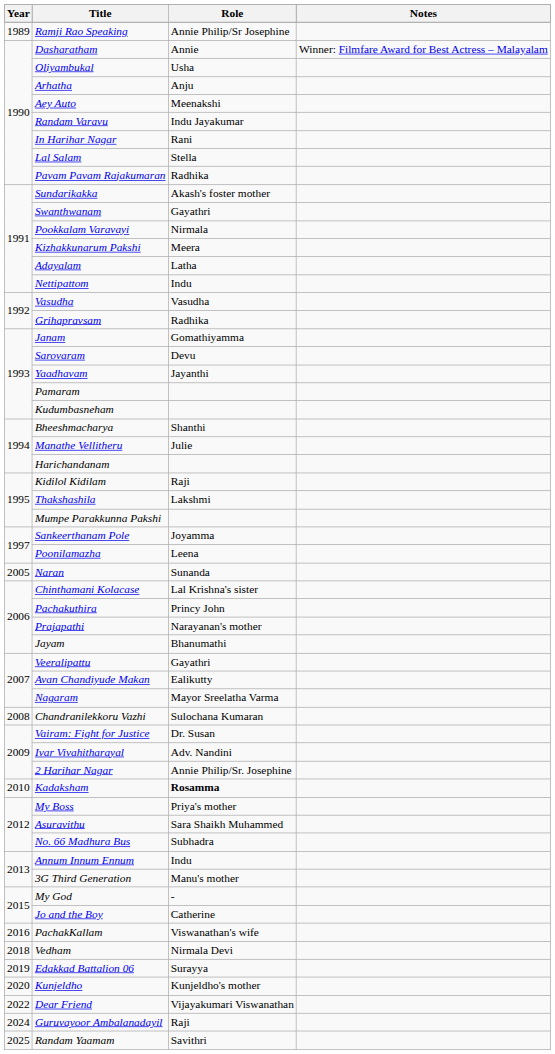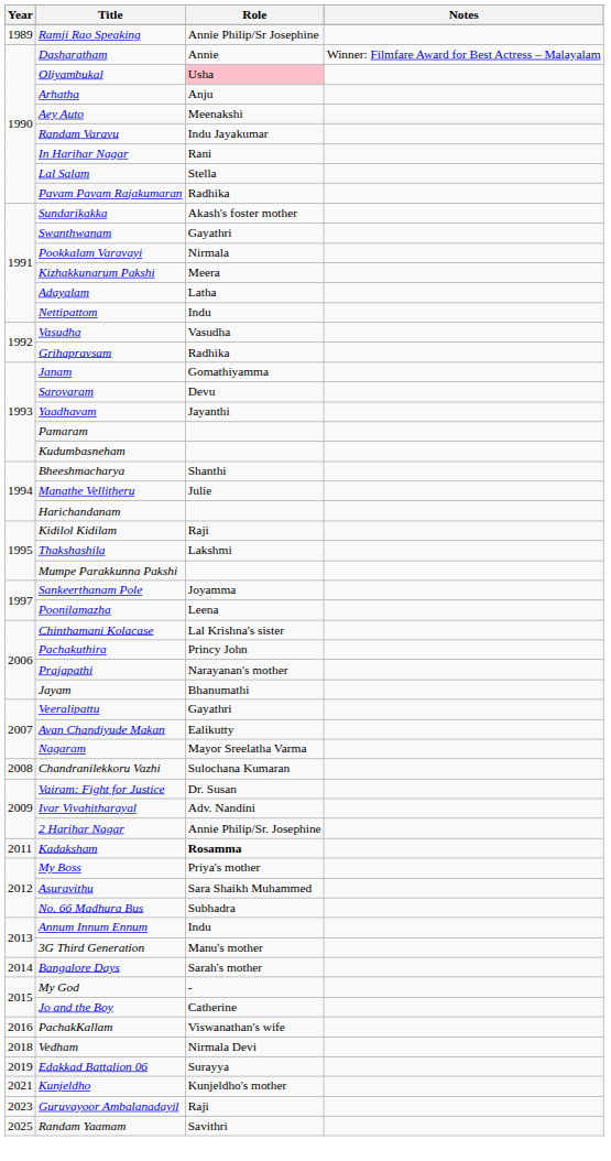 <table class="wikitable sortable">
 <tr style="background:#000;">
 <th>Year</th>
 <th>Title</th>
 <th>Role</th>
 <th class=unsortable>Notes</th>
 </tr>
 <tr>
 <td>1989</td>
 <td><em><a href='#'>Ramji Rao Speaking</a></em></td>
 <td>Annie Philip/Sr Josephine</td>
 <td></td>
 </tr>
 <tr>
 <td rowspan="8">1990</td>
 <td><em><a href='#'>Dasharatham</a></em></td>
 <td>Annie</td>
 <td>Winner: <a href='#'>Filmfare Award for Best Actress – Malayalam</a></td>
 </tr>
 <tr>
 <td><em><a href='#'>Oliyambukal</a></em></td>
-<td>Usha</td>
+<td style="background: pink;">Usha</td>
 <td></td>
 </tr>
 <tr>
 <td><em><a href='#'>Arhatha</a></em></td>
 <td>Anju</td>
 <td></td>
 </tr>
 <tr>
 <td><em><a href='#'>Aey Auto</a></em></td>
 <td>Meenakshi</td>
 <td></td>
 </tr>
 <tr>
 <td><em><a href='#'>Randam Varavu</a></em></td>
 <td>Indu Jayakumar</td>
 <td></td>
 </tr>
 <tr>
 <td><em><a href='#'>In Harihar Nagar</a></em></td>
 <td>Rani</td>
 <td></td>
 </tr>
 <tr>
 <td><em><a href='#'>Lal Salam</a></em></td>
 <td>Stella</td>
 <td></td>
 </tr>
 <tr>
 <td><em><a href='#'>Pavam Pavam Rajakumaran</a></em></td>
 <td>Radhika</td>
 <td></td>
 </tr>
 <tr>
 <td rowspan="6">1991</td>
 <td><em><a href='#'>Sundarikakka</a></em></td>
 <td>Akash's foster mother</td>
 <td></td>
 </tr>
 <tr>
 <td><em><a href='#'>Swanthwanam</a></em></td>
 <td>Gayathri</td>
 <td></td>
 </tr>
 <tr>
 <td><em><a href='#'>Pookkalam Varavayi</a></em></td>
 <td>Nirmala</td>
 <td></td>
 </tr>
 <tr>
 <td><em><a href='#'>Kizhakkunarum Pakshi</a></em></td>
 <td>Meera</td>
 <td></td>
 </tr>
 <tr>
 <td><em><a href='#'>Adayalam</a></em></td>
 <td>Latha</td>
 <td></td>
 </tr>
 <tr>
 <td><em><a href='#'>Nettipattom</a></em></td>
 <td>Indu</td>
 <td></td>
 </tr>
 <tr>
 <td rowspan="2">1992</td>
 <td><em><a href='#'>Vasudha</a></em></td>
 <td>Vasudha</td>
 <td></td>
 </tr>
 <tr>
 <td><em><a href='#'>Grihapravsam</a></em></td>
 <td>Radhika</td>
 <td></td>
 </tr>
 <tr>
 <td rowspan="5">1993</td>
 <td><em><a href='#'>Janam</a></em></td>
 <td>Gomathiyamma</td>
 <td></td>
 </tr>
 <tr>
 <td><em><a href='#'>Sarovaram</a></em></td>
 <td>Devu</td>
 <td></td>
 </tr>
 <tr>
 <td><em><a href='#'>Yaadhavam</a></em></td>
 <td>Jayanthi</td>
 <td></td>
 </tr>
 <tr>
 <td><em>Pamaram</em></td>
 <td></td>
 <td></td>
 </tr>
 <tr>
 <td><em>Kudumbasneham</em></td>
 <td></td>
 <td></td>
 </tr>
 <tr>
 <td rowspan="3">1994</td>
 <td><em>Bheeshmacharya</em></td>
 <td>Shanthi</td>
 <td></td>
 </tr>
 <tr>
 <td><em><a href='#'>Manathe Vellitheru</a></em></td>
 <td>Julie</td>
 <td></td>
 </tr>
 <tr>
 <td><em>Harichandanam</em></td>
 <td></td>
 <td></td>
 </tr>
 <tr>
 <td rowspan="3">1995</td>
 <td><em>Kidilol Kidilam</em></td>
 <td>Raji</td>
 <td></td>
 </tr>
 <tr>
 <td><em><a href='#'>Thakshashila</a></em></td>
 <td>Lakshmi</td>
 <td></td>
 </tr>
 <tr>
 <td><em>Mumpe Parakkunna Pakshi</em></td>
 <td></td>
 <td></td>
 </tr>
 <tr>
 <td rowspan="2">1997</td>
 <td><em><a href='#'>Sankeerthanam Pole</a></em></td>
 <td>Joyamma</td>
 <td></td>
 </tr>
 <tr>
 <td><em><a href='#'>Poonilamazha</a></em></td>
 <td>Leena</td>
 <td></td>
 </tr>
 <tr>
-<td rowspan="1">2005</td>
-<td><em><a href='#'>Naran</a></em></td>
-<td>Sunanda</td>
-<td></td>
-</tr>
-<tr>
 <td rowspan="4">2006</td>
 <td><em><a href='#'>Chinthamani Kolacase</a></em></td>
 <td>Lal Krishna's sister</td>
 <td></td>
 </tr>
 <tr>
 <td><em><a href='#'>Pachakuthira</a></em></td>
 <td>Princy John</td>
 <td></td>
 </tr>
 <tr>
 <td><em><a href='#'>Prajapathi</a></em></td>
 <td>Narayanan's mother</td>
 <td></td>
 </tr>
 <tr>
 <td><em>Jayam</em></td>
 <td>Bhanumathi</td>
 <td></td>
 </tr>
 <tr>
 <td rowspan="3">2007</td>
 <td><em><a href='#'>Veeralipattu</a></em></td>
 <td>Gayathri</td>
 <td></td>
 </tr>
 <tr>
 <td><em><a href='#'>Avan Chandiyude Makan</a></em></td>
 <td>Ealikutty</td>
 <td></td>
 </tr>
 <tr>
 <td><em><a href='#'>Nagaram</a></em></td>
 <td>Mayor Sreelatha Varma</td>
 <td></td>
 </tr>
 <tr>
 <td>2008</td>
 <td><em>Chandranilekkoru Vazhi</em></td>
 <td>Sulochana Kumaran</td>
 <td></td>
 </tr>
 <tr>
 <td rowspan="3">2009</td>
 <td><em><a href='#'>Vairam: Fight for Justice</a></em></td>
 <td>Dr. Susan</td>
 <td></td>
 </tr>
 <tr>
 <td><em><a href='#'>Ivar Vivahitharayal</a></em></td>
 <td>Adv. Nandini</td>
 <td></td>
 </tr>
 <tr>
 <td><em><a href='#'>2 Harihar Nagar</a></em></td>
 <td>Annie Philip/Sr. Josephine</td>
 <td></td>
 </tr>
 <tr>
-<td>2010</td>
+<td>2011</td>
 <td><em><a href='#'>Kadaksham</a></em></td>
 <td><strong>Rosamma</strong></td>
 <td></td>
 </tr>
 <tr>
 <td rowspan="3">2012</td>
 <td><em><a href='#'>My Boss</a></em></td>
 <td>Priya's mother</td>
 <td></td>
 </tr>
 <tr>
 <td><em><a href='#'>Asuravithu</a></em></td>
 <td>Sara Shaikh Muhammed</td>
 <td></td>
 </tr>
 <tr>
 <td><em><a href='#'>No. 66 Madhura Bus</a></em></td>
 <td>Subhadra</td>
 <td></td>
 </tr>
 <tr>
 <td rowspan="2">2013</td>
 <td><em><a href='#'>Annum Innum Ennum</a></em></td>
 <td>Indu</td>
 <td></td>
 </tr>
 <tr>
 <td><em>3G Third Generation</em></td>
 <td>Manu's mother</td>
 <td></td>
 </tr>
 <tr>
+<td>2014</td>
+<td><em><a href='#'>Bangalore Days</a></em></td>
+<td>Sarah's mother</td>
+<td></td>
+</tr>
+<tr>
 <td rowspan="2">2015</td>
 <td><em>My God</em></td>
 <td>-</td>
 <td></td>
 </tr>
 <tr>
 <td><em><a href='#'>Jo and the Boy</a></em></td>
 <td>Catherine</td>
 <td></td>
 </tr>
 <tr>
 <td>2016</td>
 <td><em>PachakKallam</em></td>
 <td>Viswanathan's wife</td>
 <td></td>
 </tr>
 <tr>
 <td>2018</td>
 <td><em>Vedham</em></td>
 <td>Nirmala Devi</td>
 <td></td>
 </tr>
 <tr>
 <td>2019</td>
 <td><em><a href='#'>Edakkad Battalion 06</a></em></td>
 <td>Surayya</td>
 <td></td>
 </tr>
 <tr>
-<td>2020</td>
+<td>2021</td>
 <td><em><a href='#'>Kunjeldho</a></em></td>
 <td>Kunjeldho's mother</td>
 <td></td>
 </tr>
 <tr>
-<td>2022</td>
-<td><em><a href='#'>Dear Friend</a></em></td>
-<td>Vijayakumari Viswanathan</td>
-<td></td>
-</tr>
-<tr>
-<td>2024</td>
+<td>2023</td>
 <td><em><a href='#'>Guruvayoor Ambalanadayil</a></em></td>
 <td>Raji</td>
 <td></td>
 </tr>
 <tr>
 <td>2025</td>
 <td><em>Randam Yaamam</em></td>
 <td>Savithri</td>
 <td></td>
 </tr>
 </table>
